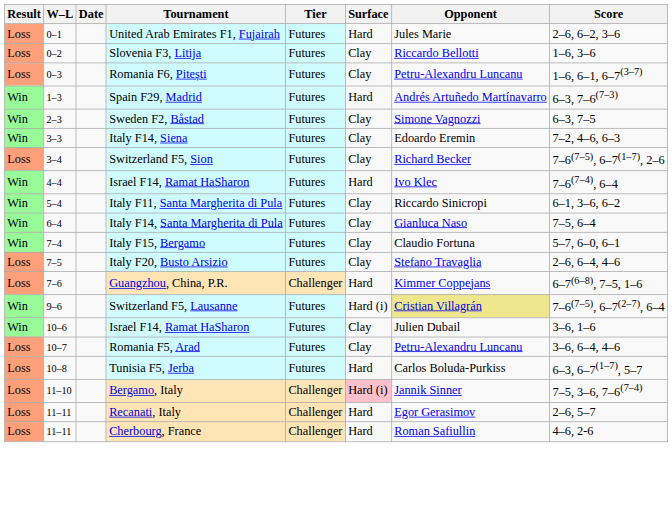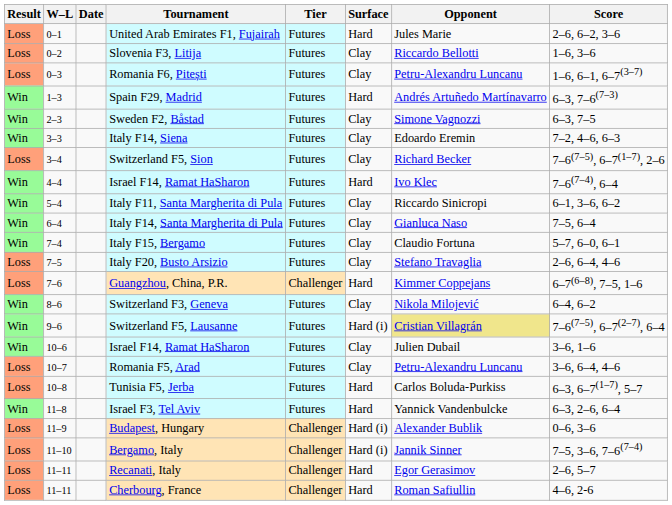 <table class="sortable wikitable">
 <tr>
 <th>Result</th>
 <th class="unsortable">W–L</th>
 <th>Date</th>
 <th>Tournament</th>
 <th>Tier</th>
 <th>Surface</th>
 <th>Opponent</th>
 <th class="unsortable">Score</th>
 </tr>
 <tr>
 <td bgcolor=FFA07A>Loss</td>
 <td><small>0–1</small></td>
 <td></td>
 <td style="background:#cffcff;">United Arab Emirates F1, <a href='#'>Fujairah</a></td>
 <td style="background:#cffcff;">Futures</td>
 <td>Hard</td>
 <td> Jules Marie</td>
 <td>2–6, 6–2, 3–6</td>
 </tr>
 <tr>
 <td bgcolor=FFA07A>Loss</td>
 <td><small>0–2</small></td>
 <td></td>
 <td style="background:#cffcff;">Slovenia F3, <a href='#'>Litija</a></td>
 <td style="background:#cffcff;">Futures</td>
 <td>Clay</td>
 <td> <a href='#'>Riccardo Bellotti</a></td>
 <td>1–6, 3–6</td>
 </tr>
 <tr>
 <td bgcolor=FFA07A>Loss</td>
 <td><small>0–3</small></td>
 <td></td>
 <td style="background:#cffcff;">Romania F6, <a href='#'>Pitești</a></td>
 <td style="background:#cffcff;">Futures</td>
 <td>Clay</td>
 <td> <a href='#'>Petru-Alexandru Luncanu</a></td>
 <td>1–6, 6–1, 6–7<sup>(3–7)</sup></td>
 </tr>
 <tr>
 <td bgcolor=98FB98>Win</td>
 <td><small>1–3</small></td>
 <td></td>
 <td style="background:#cffcff;">Spain F29, <a href='#'>Madrid</a></td>
 <td style="background:#cffcff;">Futures</td>
 <td>Hard</td>
 <td> <a href='#'>Andrés Artuñedo Martínavarro</a></td>
 <td>6–3, 7–6<sup>(7–3)</sup></td>
 </tr>
 <tr>
 <td bgcolor=98FB98>Win</td>
 <td><small>2–3</small></td>
 <td></td>
 <td style="background:#cffcff;">Sweden F2, <a href='#'>Båstad</a></td>
 <td style="background:#cffcff;">Futures</td>
 <td>Clay</td>
 <td> <a href='#'>Simone Vagnozzi</a></td>
 <td>6–3, 7–5</td>
 </tr>
 <tr>
 <td bgcolor=98FB98>Win</td>
 <td><small>3–3</small></td>
 <td></td>
 <td style="background:#cffcff;">Italy F14, <a href='#'>Siena</a></td>
 <td style="background:#cffcff;">Futures</td>
 <td>Clay</td>
 <td> Edoardo Eremin</td>
 <td>7–2, 4–6, 6–3</td>
 </tr>
 <tr>
 <td bgcolor=FFA07A>Loss</td>
 <td><small>3–4</small></td>
 <td></td>
 <td style="background:#cffcff;">Switzerland F5, <a href='#'>Sion</a></td>
 <td style="background:#cffcff;">Futures</td>
 <td>Clay</td>
 <td> <a href='#'>Richard Becker</a></td>
 <td>7–6<sup>(7–5)</sup>, 6–7<sup>(1–7)</sup>, 2–6</td>
 </tr>
 <tr>
 <td bgcolor=98FB98>Win</td>
 <td><small>4–4</small></td>
 <td></td>
 <td style="background:#cffcff;">Israel F14, <a href='#'>Ramat HaSharon</a></td>
 <td style="background:#cffcff;">Futures</td>
 <td>Hard</td>
 <td> <a href='#'>Ivo Klec</a></td>
 <td>7–6<sup>(7–4)</sup>, 6–4</td>
 </tr>
 <tr>
 <td bgcolor=98FB98>Win</td>
 <td><small>5–4</small></td>
 <td></td>
 <td style="background:#cffcff;">Italy F11, <a href='#'>Santa Margherita di Pula</a></td>
 <td style="background:#cffcff;">Futures</td>
 <td>Clay</td>
 <td> Riccardo Sinicropi</td>
 <td>6–1, 3–6, 6–2</td>
 </tr>
 <tr>
 <td bgcolor=98FB98>Win</td>
 <td><small>6–4</small></td>
 <td></td>
 <td style="background:#cffcff;">Italy F14, <a href='#'>Santa Margherita di Pula</a></td>
 <td style="background:#cffcff;">Futures</td>
 <td>Clay</td>
 <td> <a href='#'>Gianluca Naso</a></td>
 <td>7–5, 6–4</td>
 </tr>
 <tr>
 <td bgcolor=98FB98>Win</td>
 <td><small>7–4</small></td>
 <td></td>
 <td style="background:#cffcff;">Italy F15, <a href='#'>Bergamo</a></td>
 <td style="background:#cffcff;">Futures</td>
 <td>Clay</td>
 <td> Claudio Fortuna</td>
 <td>5–7, 6–0, 6–1</td>
 </tr>
 <tr>
 <td bgcolor=FFA07A>Loss</td>
 <td><small>7–5</small></td>
 <td></td>
 <td style="background:#cffcff;">Italy F20, <a href='#'>Busto Arsizio</a></td>
 <td style="background:#cffcff;">Futures</td>
 <td>Clay</td>
 <td> <a href='#'>Stefano Travaglia</a></td>
 <td>2–6, 6–4, 4–6</td>
 </tr>
 <tr>
 <td bgcolor=FFA07A>Loss</td>
 <td><small>7–6</small></td>
 <td><a href='#'></a></td>
 <td style="background:moccasin;"><a href='#'>Guangzhou</a>, China, P.R.</td>
 <td style="background:moccasin;">Challenger</td>
 <td>Hard</td>
 <td> <a href='#'>Kimmer Coppejans</a></td>
 <td>6–7<sup>(6–8)</sup>, 7–5, 1–6</td>
 </tr>
 <tr>
 <td bgcolor=98FB98>Win</td>
+<td><small>8–6</small></td>
+<td></td>
+<td style="background:#cffcff;">Switzerland F3, <a href='#'>Geneva</a></td>
+<td style="background:#cffcff;">Futures</td>
+<td>Clay</td>
+<td> <a href='#'>Nikola Milojević</a></td>
+<td>6–4, 6–2</td>
+</tr>
+<tr>
+<td bgcolor=98FB98>Win</td>
 <td><small>9–6</small></td>
 <td></td>
 <td style="background:#cffcff;">Switzerland F5, <a href='#'>Lausanne</a></td>
 <td style="background:#cffcff;">Futures</td>
 <td>Hard (i)</td>
 <td style="background: khaki;"> <a href='#'>Cristian Villagrán</a></td>
 <td>7–6<sup>(7–5)</sup>, 6–7<sup>(2–7)</sup>, 6–4</td>
 </tr>
 <tr>
 <td bgcolor=98FB98>Win</td>
 <td><small>10–6</small></td>
 <td></td>
 <td style="background:#cffcff;">Israel F14, <a href='#'>Ramat HaSharon</a></td>
 <td style="background:#cffcff;">Futures</td>
 <td>Clay</td>
 <td> Julien Dubail</td>
 <td>3–6, 1–6</td>
 </tr>
 <tr>
 <td bgcolor=FFA07A>Loss</td>
 <td><small>10–7</small></td>
 <td></td>
 <td style="background:#cffcff;">Romania F5, <a href='#'>Arad</a></td>
 <td style="background:#cffcff;">Futures</td>
 <td>Clay</td>
 <td> <a href='#'>Petru-Alexandru Luncanu</a></td>
 <td>3–6, 6–4, 4–6</td>
 </tr>
 <tr>
 <td bgcolor=FFA07A>Loss</td>
 <td><small>10–8</small></td>
 <td></td>
 <td style="background:#cffcff;">Tunisia F5, <a href='#'>Jerba</a></td>
 <td style="background:#cffcff;">Futures</td>
 <td>Hard</td>
 <td> Carlos Boluda-Purkiss</td>
 <td>6–3, 6–7<sup>(1–7)</sup>, 5–7</td>
 </tr>
 <tr>
+<td bgcolor=98FB98>Win</td>
+<td><small>11–8</small></td>
+<td></td>
+<td style="background:#cffcff;">Israel F3, <a href='#'>Tel Aviv</a></td>
+<td style="background:#cffcff;">Futures</td>
+<td>Hard</td>
+<td> Yannick Vandenbulcke</td>
+<td>6–3, 2–6, 6–4</td>
+</tr>
+<tr>
+<td bgcolor=FFA07A>Loss</td>
+<td><small>11–9</small></td>
+<td><a href='#'></a></td>
+<td style="background:moccasin;"><a href='#'>Budapest</a>, Hungary</td>
+<td style="background:moccasin;">Challenger</td>
+<td>Hard (i)</td>
+<td> <a href='#'>Alexander Bublik</a></td>
+<td>0–6, 3–6</td>
+</tr>
+<tr>
 <td bgcolor=FFA07A>Loss</td>
 <td><small>11–10</small></td>
 <td><a href='#'></a></td>
 <td style="background:moccasin;"><a href='#'>Bergamo</a>, Italy</td>
 <td style="background:moccasin;">Challenger</td>
-<td style="background: pink;">Hard (i)</td>
+<td>Hard (i)</td>
 <td> <a href='#'>Jannik Sinner</a></td>
 <td>7–5, 3–6, 7–6<sup>(7–4)</sup></td>
 </tr>
 <tr>
 <td bgcolor=FFA07A>Loss</td>
 <td><small>11–11</small></td>
 <td><a href='#'></a></td>
 <td style="background:moccasin;"><a href='#'>Recanati</a>, Italy</td>
 <td style="background:moccasin;">Challenger</td>
 <td>Hard</td>
 <td> <a href='#'>Egor Gerasimov</a></td>
 <td>2–6, 5–7</td>
 </tr>
 <tr>
 <td bgcolor=FFA07A>Loss</td>
 <td><small>11–11</small></td>
 <td><a href='#'></a></td>
 <td style="background:moccasin;"><a href='#'>Cherbourg</a>, France</td>
 <td style="background:moccasin;">Challenger</td>
 <td>Hard</td>
 <td> <a href='#'>Roman Safiullin</a></td>
 <td>4–6, 2-6</td>
 </tr>
 </table>
